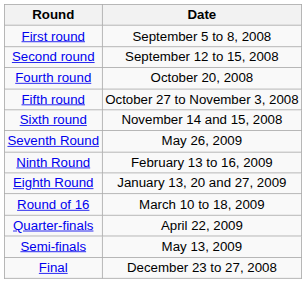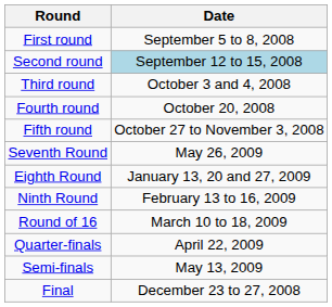 <table class="wikitable">
 <tr>
 <th>Round</th>
 <th>Date</th>
 </tr>
 <tr align=center>
 <td><a href='#'>First round</a></td>
 <td>September 5 to 8, 2008</td>
 </tr>
 <tr align=center>
 <td><a href='#'>Second round</a></td>
-<td>September 12 to 15, 2008</td>
+<td style="background: lightblue;">September 12 to 15, 2008</td>
+</tr>
+<tr align=center>
+<td><a href='#'>Third round</a></td>
+<td>October 3 and 4, 2008</td>
 </tr>
 <tr align=center>
 <td><a href='#'>Fourth round</a></td>
 <td>October 20, 2008</td>
 </tr>
 <tr align=center>
 <td><a href='#'>Fifth round</a></td>
 <td>October 27 to November 3, 2008</td>
 </tr>
 <tr align=center>
-<td><a href='#'>Sixth round</a></td>
-<td>November 14 and 15, 2008</td>
-</tr>
-<tr align=center>
 <td><a href='#'>Seventh Round</a></td>
 <td>May 26, 2009</td>
 </tr>
 <tr align=center>
+<td><a href='#'>Eighth Round</a></td>
+<td>January 13, 20 and 27, 2009</td>
+</tr>
+<tr align=center>
 <td><a href='#'>Ninth Round</a></td>
 <td>February 13 to 16, 2009</td>
-</tr>
-<tr align=center>
-<td><a href='#'>Eighth Round</a></td>
-<td>January 13, 20 and 27, 2009</td>
 </tr>
 <tr align=center>
 <td><a href='#'>Round of 16</a></td>
 <td>March 10 to 18, 2009</td>
 </tr>
 <tr align=center>
 <td><a href='#'>Quarter-finals</a></td>
 <td>April 22, 2009</td>
 </tr>
 <tr align=center>
 <td><a href='#'>Semi-finals</a></td>
 <td>May 13, 2009</td>
 </tr>
 <tr align=center>
 <td><a href='#'>Final</a></td>
 <td>December 23 to 27, 2008</td>
 </tr>
 </table>
